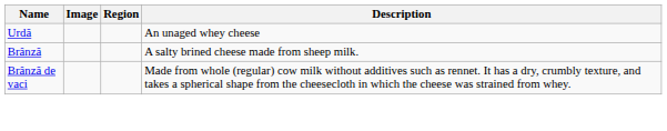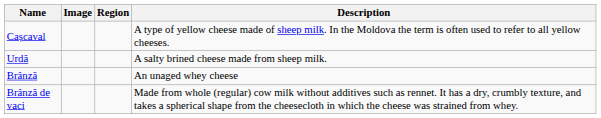 <table class="wikitable sortable" style="width:100%">
 <tr>
 <th>Name</th>
 <th class="unsortable">Image</th>
 <th>Region</th>
 <th>Description</th>
 </tr>
 <tr>
+<td><a href='#'>Cașcaval</a></td>
+<td></td>
+<td></td>
+<td>A type of yellow cheese made of <a href='#'>sheep milk</a>. In the Moldova the term is often used to refer to all yellow cheeses.</td>
+</tr>
+<tr>
 <td><a href='#'>Urdă</a></td>
 <td></td>
 <td></td>
-<td>An unaged whey cheese</td>
+<td>A salty brined cheese made from sheep milk.</td>
 </tr>
 <tr>
 <td><a href='#'>Brânză</a></td>
 <td></td>
 <td></td>
-<td>A salty brined cheese made from sheep milk.</td>
+<td>An unaged whey cheese</td>
 </tr>
 <tr>
 <td><a href='#'>Brânză de vaci</a></td>
 <td></td>
 <td></td>
 <td>Made from whole (regular) cow milk without additives such as rennet. It has a dry, crumbly texture, and takes a spherical shape from the cheesecloth in which the cheese was strained from whey.</td>
 </tr>
 </table>
